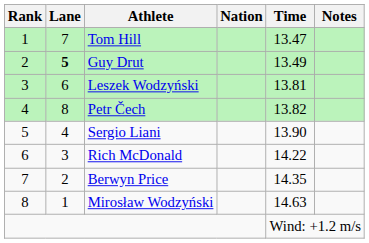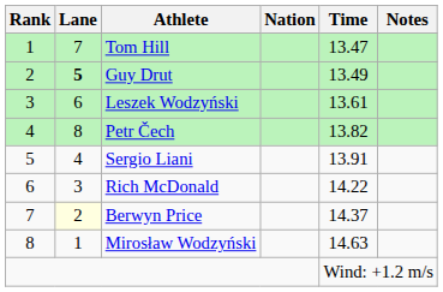 <table class="wikitable sortable" style="text-align:center">
 <tr>
 <th>Rank</th>
 <th>Lane</th>
 <th>Athlete</th>
 <th>Nation</th>
 <th>Time</th>
 <th>Notes</th>
 </tr>
 <tr bgcolor=bbf3bb>
 <td>1</td>
 <td>7</td>
 <td align=left><a href='#'>Tom Hill</a></td>
 <td align=left></td>
 <td>13.47</td>
 <td></td>
 </tr>
 <tr bgcolor=bbf3bb>
 <td>2</td>
 <td><strong>5</strong></td>
 <td align=left><a href='#'>Guy Drut</a></td>
 <td align=left></td>
 <td>13.49</td>
 <td></td>
 </tr>
 <tr bgcolor=bbf3bb>
 <td>3</td>
 <td>6</td>
 <td align=left><a href='#'>Leszek Wodzyński</a></td>
 <td align=left></td>
-<td>13.81</td>
+<td>13.61</td>
 <td></td>
 </tr>
 <tr bgcolor=bbf3bb>
 <td>4</td>
 <td>8</td>
 <td align=left><a href='#'>Petr Čech</a></td>
 <td align=left></td>
 <td>13.82</td>
 <td></td>
 </tr>
 <tr>
 <td>5</td>
 <td>4</td>
 <td align=left><a href='#'>Sergio Liani</a></td>
 <td align=left></td>
-<td>13.90</td>
+<td>13.91</td>
 <td></td>
 </tr>
 <tr>
 <td>6</td>
 <td>3</td>
 <td align=left><a href='#'>Rich McDonald</a></td>
 <td align=left></td>
 <td>14.22</td>
 <td></td>
 </tr>
 <tr>
 <td>7</td>
-<td>2</td>
+<td style="background: lightyellow;">2</td>
 <td align=left><a href='#'>Berwyn Price</a></td>
 <td align=left></td>
-<td>14.35</td>
+<td>14.37</td>
 <td></td>
 </tr>
 <tr>
 <td>8</td>
 <td>1</td>
 <td align=left><a href='#'>Mirosław Wodzyński</a></td>
 <td align=left></td>
 <td>14.63</td>
 <td></td>
 </tr>
 <tr class="sortbottom">
 <td colspan=4></td>
 <td colspan="2" style="text-align:left;">Wind: +1.2 m/s</td>
 </tr>
 </table>
